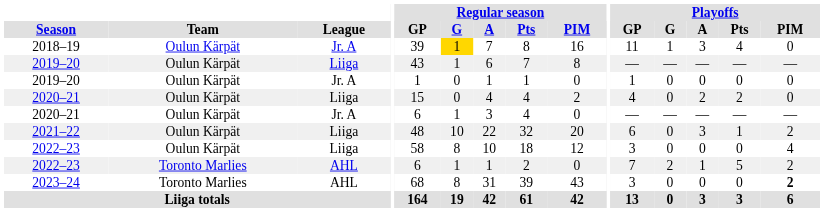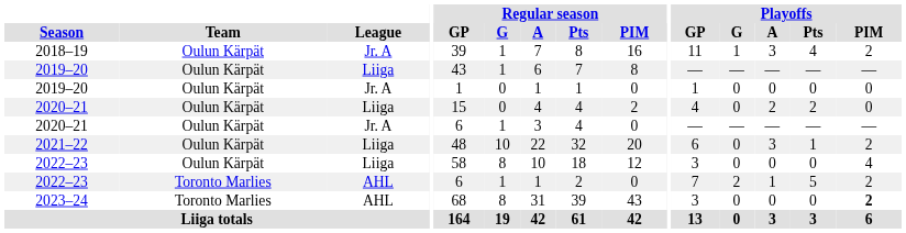 <table border="0" cellpadding="1" cellspacing="0" style="text-align:center; width:60em">
 <tr bgcolor="#e0e0e0">
 <th colspan="3" bgcolor="#ffffff"></th>
 <th rowspan="99" bgcolor="#ffffff"></th>
 <th colspan="5"><a href='#'>Regular season</a></th>
 <th rowspan="99" bgcolor="#ffffff"></th>
 <th colspan="5"><a href='#'>Playoffs</a></th>
 </tr>
 <tr bgcolor="#e0e0e0">
 <th><a href='#'>Season</a></th>
 <th>Team</th>
 <th>League</th>
 <th>GP</th>
 <th><a href='#'>G</a></th>
 <th><a href='#'>A</a></th>
 <th><a href='#'>Pts</a></th>
 <th><a href='#'>PIM</a></th>
 <th>GP</th>
 <th>G</th>
 <th>A</th>
 <th>Pts</th>
 <th>PIM</th>
 </tr>
 <tr>
 <td>2018–19</td>
 <td><a href='#'>Oulun Kärpät</a></td>
 <td><a href='#'>Jr. A</a></td>
 <td>39</td>
-<td style="background: gold;">1</td>
+<td>1</td>
 <td>7</td>
 <td>8</td>
 <td>16</td>
 <td>11</td>
 <td>1</td>
 <td>3</td>
 <td>4</td>
-<td>0</td>
+<td>2</td>
 </tr>
 <tr bgcolor="#f0f0f0">
 <td><a href='#'>2019–20</a></td>
 <td>Oulun Kärpät</td>
 <td><a href='#'>Liiga</a></td>
 <td>43</td>
 <td>1</td>
 <td>6</td>
 <td>7</td>
 <td>8</td>
 <td>—</td>
 <td>—</td>
 <td>—</td>
 <td>—</td>
 <td>—</td>
 </tr>
 <tr>
 <td>2019–20</td>
 <td>Oulun Kärpät</td>
 <td>Jr. A</td>
 <td>1</td>
 <td>0</td>
 <td>1</td>
 <td>1</td>
 <td>0</td>
 <td>1</td>
 <td>0</td>
 <td>0</td>
 <td>0</td>
 <td>0</td>
 </tr>
 <tr bgcolor="#f0f0f0">
 <td><a href='#'>2020–21</a></td>
 <td>Oulun Kärpät</td>
 <td>Liiga</td>
 <td>15</td>
 <td>0</td>
 <td>4</td>
 <td>4</td>
 <td>2</td>
 <td>4</td>
 <td>0</td>
 <td>2</td>
 <td>2</td>
 <td>0</td>
 </tr>
 <tr>
 <td>2020–21</td>
 <td>Oulun Kärpät</td>
 <td>Jr. A</td>
 <td>6</td>
 <td>1</td>
 <td>3</td>
 <td>4</td>
 <td>0</td>
 <td>—</td>
 <td>—</td>
 <td>—</td>
 <td>—</td>
 <td>—</td>
 </tr>
 <tr bgcolor="#f0f0f0">
 <td><a href='#'>2021–22</a></td>
 <td>Oulun Kärpät</td>
 <td>Liiga</td>
 <td>48</td>
 <td>10</td>
 <td>22</td>
 <td>32</td>
 <td>20</td>
 <td>6</td>
 <td>0</td>
 <td>3</td>
 <td>1</td>
 <td>2</td>
 </tr>
 <tr>
 <td><a href='#'>2022–23</a></td>
 <td>Oulun Kärpät</td>
 <td>Liiga</td>
 <td>58</td>
 <td>8</td>
 <td>10</td>
 <td>18</td>
 <td>12</td>
 <td>3</td>
 <td>0</td>
 <td>0</td>
 <td>0</td>
 <td>4</td>
 </tr>
 <tr bgcolor="#f0f0f0">
 <td><a href='#'>2022–23</a></td>
 <td><a href='#'>Toronto Marlies</a></td>
 <td><a href='#'>AHL</a></td>
 <td>6</td>
 <td>1</td>
 <td>1</td>
 <td>2</td>
 <td>0</td>
 <td>7</td>
 <td>2</td>
 <td>1</td>
 <td>5</td>
 <td>2</td>
 </tr>
 <tr>
 <td><a href='#'>2023–24</a></td>
 <td>Toronto Marlies</td>
 <td>AHL</td>
 <td>68</td>
 <td>8</td>
 <td>31</td>
 <td>39</td>
 <td>43</td>
 <td>3</td>
 <td>0</td>
 <td>0</td>
 <td>0</td>
 <td><strong>2</strong></td>
 </tr>
 <tr bgcolor="#e0e0e0">
 <th colspan="3">Liiga totals</th>
 <th>164</th>
 <th>19</th>
 <th>42</th>
 <th>61</th>
 <th>42</th>
 <th>13</th>
 <th>0</th>
 <th>3</th>
 <th>3</th>
 <th>6</th>
 </tr>
 </table>
